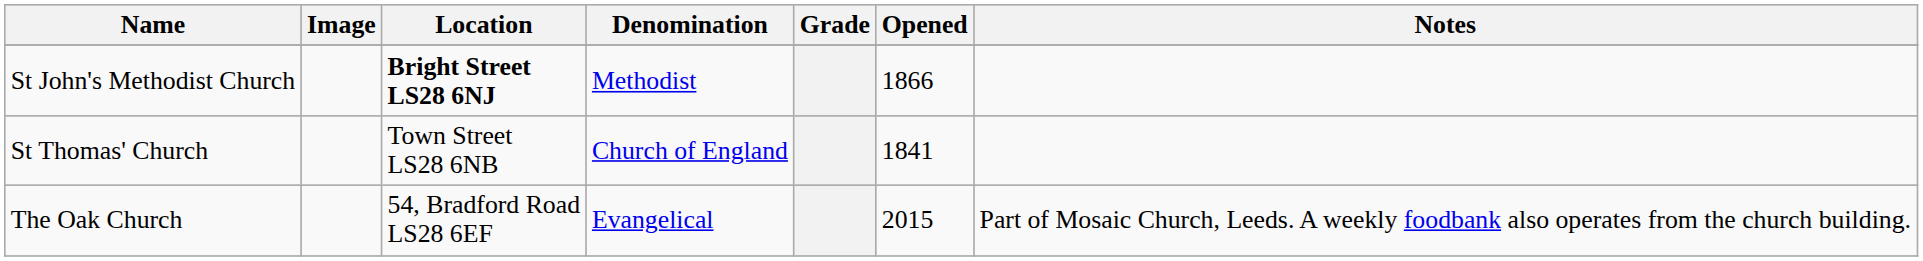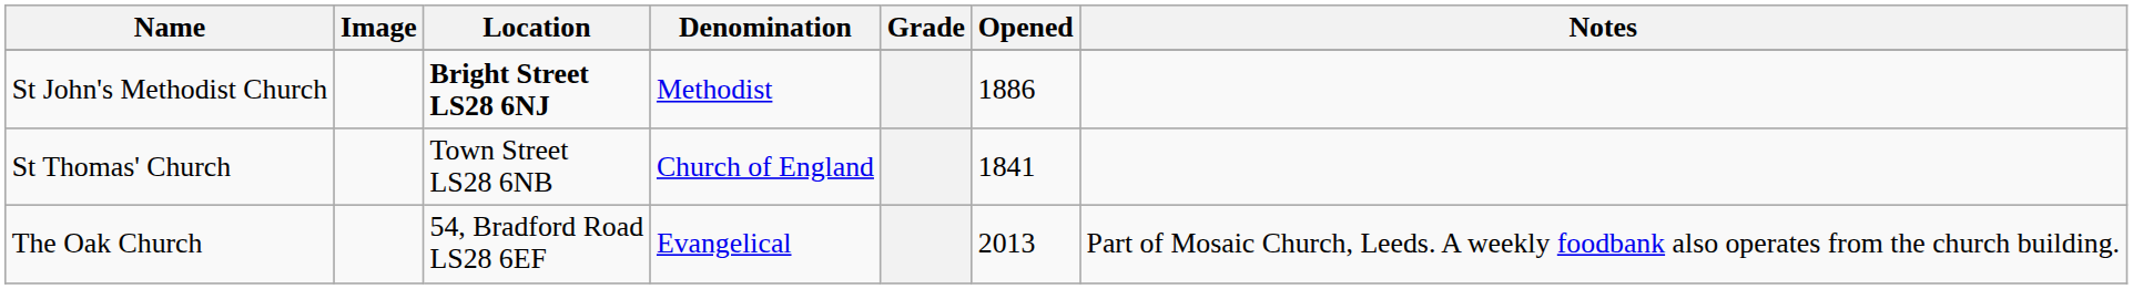 <table class="wikitable sortable">
 <tr>
 <th>Name</th>
 <th class="unsortable">Image</th>
 <th>Location</th>
 <th>Denomination</th>
 <th>Grade</th>
 <th>Opened</th>
 <th class="unsortable">Notes</th>
 </tr>
 <tr>
 </tr>
 <tr>
 <td>St John's Methodist Church</td>
 <td></td>
 <td><strong>Bright Street<br>LS28 6NJ</strong></td>
 <td><a href='#'>Methodist</a></td>
 <th></th>
-<td>1866</td>
+<td>1886</td>
 <td></td>
 </tr>
 <tr>
 <td>St Thomas' Church</td>
 <td></td>
 <td>Town Street<br>LS28 6NB</td>
 <td><a href='#'>Church of England</a></td>
 <th></th>
 <td>1841</td>
 <td></td>
 </tr>
 <tr>
 <td>The Oak Church </td>
 <td></td>
 <td>54, Bradford Road<br>LS28 6EF</td>
 <td><a href='#'>Evangelical</a></td>
 <th></th>
-<td>2015</td>
+<td>2013</td>
 <td>Part of Mosaic Church, Leeds. A weekly <a href='#'>foodbank</a> also operates from the church building.</td>
 </tr>
 </table>
